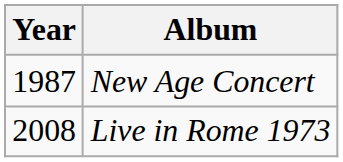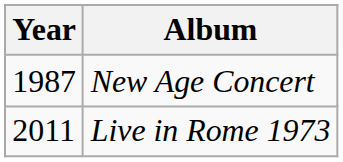 <table class="wikitable">
 <tr>
 <th>Year</th>
 <th>Album</th>
 </tr>
 <tr>
 <td>1987</td>
 <td><em>New Age Concert</em></td>
 </tr>
 <tr>
-<td>2008</td>
+<td>2011</td>
 <td><em>Live in Rome 1973</em></td>
 </tr>
 </table>
